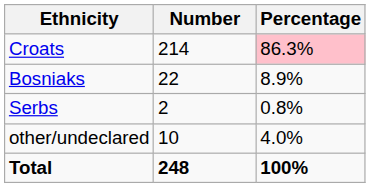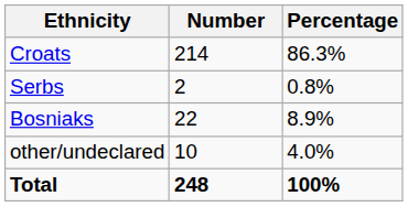 <table class="wikitable">
 <tr>
 <th width="100px">Ethnicity</th>
 <th width="80px">Number</th>
 <th width="80px">Percentage</th>
 </tr>
 <tr>
 <td><a href='#'>Croats</a></td>
 <td>214</td>
-<td style="background: pink;">86.3%</td>
+<td>86.3%</td>
+</tr>
+<tr>
+<td><a href='#'>Serbs</a></td>
+<td>2</td>
+<td>0.8%</td>
 </tr>
 <tr>
 <td><a href='#'>Bosniaks</a></td>
 <td>22</td>
 <td>8.9%</td>
-</tr>
-<tr>
-<td><a href='#'>Serbs</a></td>
-<td>2</td>
-<td>0.8%</td>
 </tr>
 <tr>
 <td>other/undeclared</td>
 <td>10</td>
 <td>4.0%</td>
 </tr>
 <tr>
 <td><strong>Total</strong></td>
 <td><strong>248</strong></td>
 <td><strong>100%</strong></td>
 </tr>
 </table>
